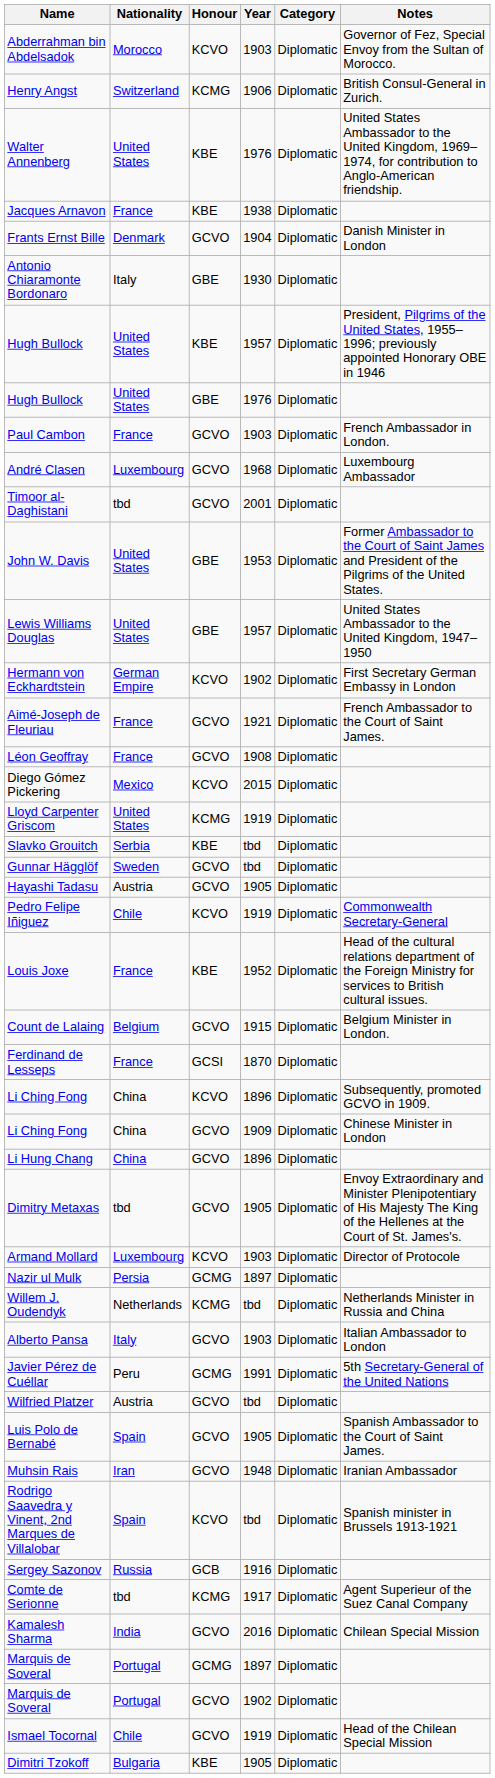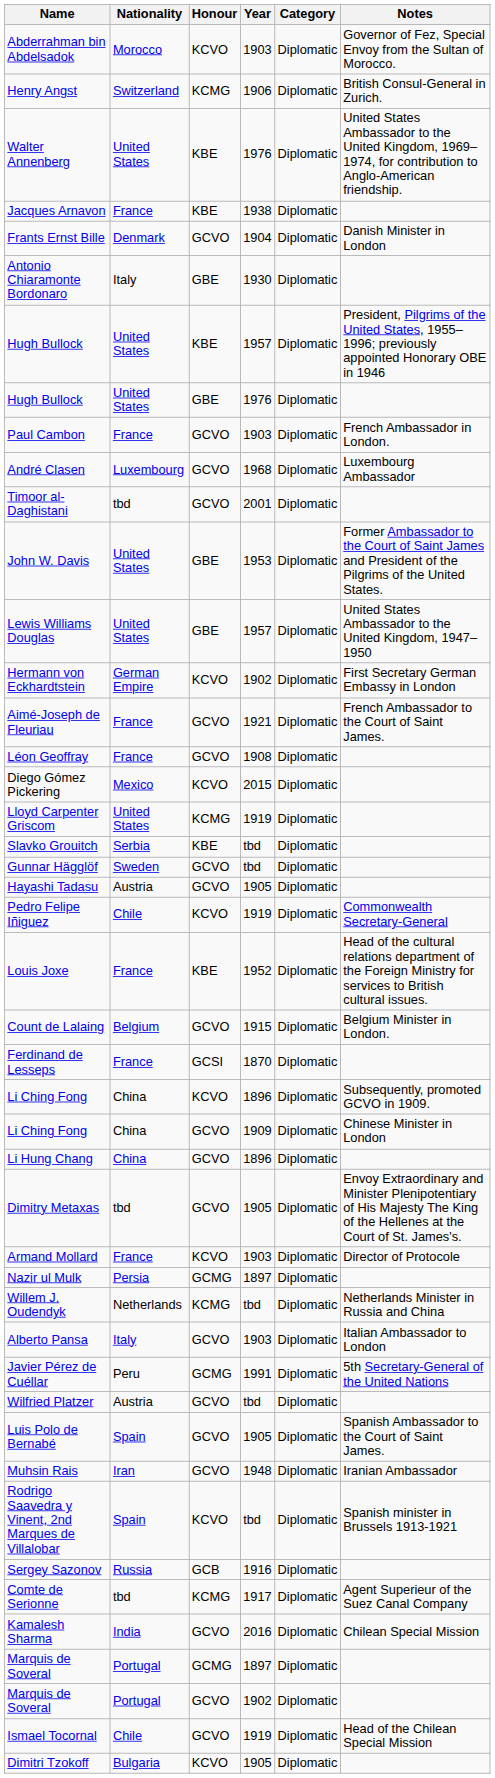 <table class="wikitable sortable">
 <tr>
 <th>Name</th>
 <th>Nationality</th>
 <th>Honour</th>
 <th>Year</th>
 <th>Category</th>
 <th class="unsortable">Notes</th>
 </tr>
 <tr>
 <td><a href='#'>Abderrahman bin Abdelsadok</a></td>
 <td><a href='#'>Morocco</a></td>
 <td>KCVO</td>
 <td>1903</td>
 <td>Diplomatic</td>
 <td> Governor of Fez, Special Envoy from the Sultan of Morocco.</td>
 </tr>
 <tr>
 <td><a href='#'>Henry Angst</a></td>
 <td><a href='#'>Switzerland</a></td>
 <td>KCMG</td>
 <td>1906</td>
 <td>Diplomatic</td>
 <td>British Consul-General in Zurich.</td>
 </tr>
 <tr>
 <td><a href='#'>Walter Annenberg</a></td>
 <td><a href='#'>United States</a></td>
 <td>KBE</td>
 <td>1976</td>
 <td>Diplomatic</td>
 <td>United States Ambassador to the United Kingdom, 1969–1974, for contribution to Anglo-American friendship.</td>
 </tr>
 <tr>
 <td><a href='#'>Jacques Arnavon</a></td>
 <td><a href='#'>France</a></td>
 <td>KBE</td>
 <td>1938</td>
 <td>Diplomatic</td>
 <td></td>
 </tr>
 <tr>
 <td><a href='#'>Frants Ernst Bille</a></td>
 <td><a href='#'>Denmark</a></td>
 <td>GCVO</td>
 <td>1904</td>
 <td>Diplomatic</td>
 <td>Danish Minister in London</td>
 </tr>
 <tr>
 <td><a href='#'>Antonio Chiaramonte Bordonaro</a></td>
 <td>Italy</td>
 <td>GBE</td>
 <td>1930</td>
 <td>Diplomatic</td>
 <td></td>
 </tr>
 <tr>
 <td><a href='#'>Hugh Bullock</a></td>
 <td><a href='#'>United States</a></td>
 <td>KBE</td>
 <td>1957</td>
 <td>Diplomatic</td>
 <td>President, <a href='#'>Pilgrims of the United States</a>, 1955–1996; previously appointed Honorary OBE in 1946</td>
 </tr>
 <tr>
 <td><a href='#'>Hugh Bullock</a></td>
 <td><a href='#'>United States</a></td>
 <td>GBE</td>
 <td>1976</td>
 <td>Diplomatic</td>
 <td></td>
 </tr>
 <tr>
 <td><a href='#'>Paul Cambon</a></td>
 <td><a href='#'>France</a></td>
 <td>GCVO</td>
 <td>1903</td>
 <td>Diplomatic</td>
 <td>French Ambassador in London.</td>
 </tr>
 <tr>
 <td><a href='#'>André Clasen</a></td>
 <td><a href='#'>Luxembourg</a></td>
 <td>GCVO</td>
 <td>1968</td>
 <td>Diplomatic</td>
 <td>Luxembourg Ambassador</td>
 </tr>
 <tr>
 <td><a href='#'>Timoor al-Daghistani</a></td>
 <td>tbd</td>
 <td>GCVO</td>
 <td>2001</td>
 <td>Diplomatic</td>
 <td></td>
 </tr>
 <tr>
 <td><a href='#'>John W. Davis</a></td>
 <td><a href='#'>United States</a></td>
 <td>GBE</td>
 <td>1953</td>
 <td>Diplomatic</td>
 <td>Former <a href='#'>Ambassador to the Court of Saint James</a> and President of the Pilgrims of the United States.</td>
 </tr>
 <tr>
 <td><a href='#'>Lewis Williams Douglas</a></td>
 <td><a href='#'>United States</a></td>
 <td>GBE</td>
 <td>1957</td>
 <td>Diplomatic</td>
 <td>United States Ambassador to the United Kingdom, 1947–1950</td>
 </tr>
 <tr>
 <td><a href='#'>Hermann von Eckhardtstein</a></td>
 <td><a href='#'>German Empire</a></td>
 <td>KCVO</td>
 <td>1902</td>
 <td>Diplomatic</td>
 <td>First Secretary German Embassy in London</td>
 </tr>
 <tr>
 <td><a href='#'>Aimé-Joseph de Fleuriau</a></td>
 <td><a href='#'>France</a></td>
 <td>GCVO</td>
 <td>1921</td>
 <td>Diplomatic</td>
 <td>French Ambassador to the Court of Saint James.</td>
 </tr>
 <tr>
 <td><a href='#'>Léon Geoffray</a></td>
 <td><a href='#'>France</a></td>
 <td>GCVO</td>
 <td>1908</td>
 <td>Diplomatic</td>
 <td></td>
 </tr>
 <tr>
 <td>Diego Gómez Pickering</td>
 <td><a href='#'>Mexico</a></td>
 <td>KCVO</td>
 <td>2015</td>
 <td>Diplomatic</td>
 <td></td>
 </tr>
 <tr>
 <td><a href='#'>Lloyd Carpenter Griscom</a></td>
 <td><a href='#'>United States</a></td>
 <td>KCMG</td>
 <td>1919</td>
 <td>Diplomatic</td>
 <td></td>
 </tr>
 <tr>
 <td><a href='#'>Slavko Grouitch</a></td>
 <td><a href='#'>Serbia</a></td>
 <td>KBE</td>
 <td>tbd</td>
 <td>Diplomatic</td>
 <td></td>
 </tr>
 <tr>
 <td><a href='#'>Gunnar Hägglöf</a></td>
 <td><a href='#'>Sweden</a></td>
 <td>GCVO</td>
 <td>tbd</td>
 <td>Diplomatic</td>
 <td></td>
 </tr>
 <tr>
 <td><a href='#'>Hayashi Tadasu</a></td>
 <td>Austria</td>
 <td>GCVO</td>
 <td>1905</td>
 <td>Diplomatic</td>
 <td></td>
 </tr>
 <tr>
 <td><a href='#'>Pedro Felipe Iñiguez</a></td>
 <td><a href='#'>Chile</a></td>
 <td>KCVO</td>
 <td>1919</td>
 <td>Diplomatic</td>
 <td><a href='#'>Commonwealth Secretary-General</a></td>
 </tr>
 <tr>
 <td><a href='#'>Louis Joxe</a></td>
 <td><a href='#'>France</a></td>
 <td>KBE</td>
 <td>1952</td>
 <td>Diplomatic</td>
 <td>Head of the cultural relations department of the Foreign Ministry for services to British cultural issues.</td>
 </tr>
 <tr>
 <td><a href='#'>Count de Lalaing</a></td>
 <td><a href='#'>Belgium</a></td>
 <td>GCVO</td>
 <td>1915</td>
 <td>Diplomatic</td>
 <td>Belgium Minister in London.</td>
 </tr>
 <tr>
 <td><a href='#'>Ferdinand de Lesseps</a></td>
 <td><a href='#'>France</a></td>
 <td>GCSI</td>
 <td>1870</td>
 <td>Diplomatic</td>
 <td></td>
 </tr>
 <tr>
 <td><a href='#'>Li Ching Fong</a></td>
 <td>China</td>
 <td>KCVO</td>
 <td>1896</td>
 <td>Diplomatic</td>
 <td> Subsequently, promoted GCVO in 1909.</td>
 </tr>
 <tr>
 <td><a href='#'>Li Ching Fong</a></td>
 <td>China</td>
 <td>GCVO</td>
 <td>1909</td>
 <td>Diplomatic</td>
 <td>Chinese Minister in London</td>
 </tr>
 <tr>
 <td><a href='#'>Li Hung Chang</a></td>
 <td><a href='#'>China</a></td>
 <td>GCVO</td>
 <td>1896</td>
 <td>Diplomatic</td>
 <td></td>
 </tr>
 <tr>
 <td><a href='#'>Dimitry Metaxas</a></td>
 <td>tbd</td>
 <td>GCVO</td>
 <td>1905</td>
 <td>Diplomatic</td>
 <td>Envoy Extraordinary and Minister Plenipotentiary of His Majesty The King of the Hellenes at the Court of St. James's.</td>
 </tr>
 <tr>
 <td><a href='#'>Armand Mollard</a></td>
-<td><a href='#'>Luxembourg</a></td>
+<td><a href='#'>France</a></td>
 <td>KCVO</td>
 <td>1903</td>
 <td>Diplomatic</td>
 <td>Director of Protocole</td>
 </tr>
 <tr>
 <td><a href='#'>Nazir ul Mulk</a></td>
 <td><a href='#'>Persia</a></td>
 <td>GCMG</td>
 <td>1897</td>
 <td>Diplomatic</td>
 <td></td>
 </tr>
 <tr>
 <td><a href='#'>Willem J. Oudendyk</a></td>
 <td>Netherlands</td>
 <td>KCMG</td>
 <td>tbd</td>
 <td>Diplomatic</td>
 <td>Netherlands Minister in Russia and China</td>
 </tr>
 <tr>
 <td><a href='#'>Alberto Pansa</a></td>
 <td><a href='#'>Italy</a></td>
 <td>GCVO</td>
 <td>1903</td>
 <td>Diplomatic</td>
 <td>Italian Ambassador to London</td>
 </tr>
 <tr>
 <td><a href='#'>Javier Pérez de Cuéllar</a></td>
 <td>Peru</td>
 <td>GCMG</td>
 <td>1991</td>
 <td>Diplomatic</td>
 <td>5th <a href='#'>Secretary-General of the United Nations</a></td>
 </tr>
 <tr>
 <td><a href='#'>Wilfried Platzer</a></td>
 <td>Austria</td>
 <td>GCVO</td>
 <td>tbd</td>
 <td>Diplomatic</td>
 <td></td>
 </tr>
 <tr>
 <td><a href='#'>Luis Polo de Bernabé</a></td>
 <td><a href='#'>Spain</a></td>
 <td>GCVO</td>
 <td>1905</td>
 <td>Diplomatic</td>
 <td>Spanish Ambassador to the Court of Saint James.</td>
 </tr>
 <tr>
 <td><a href='#'>Muhsin Rais</a></td>
 <td><a href='#'>Iran</a></td>
 <td>GCVO</td>
 <td>1948</td>
 <td>Diplomatic</td>
 <td>Iranian Ambassador</td>
 </tr>
 <tr>
 <td><a href='#'>Rodrigo Saavedra y Vinent, 2nd Marques de Villalobar</a></td>
 <td><a href='#'>Spain</a></td>
 <td>KCVO</td>
 <td>tbd</td>
 <td>Diplomatic</td>
 <td>Spanish minister in Brussels 1913-1921</td>
 </tr>
 <tr>
 <td><a href='#'>Sergey Sazonov</a></td>
 <td><a href='#'>Russia</a></td>
 <td>GCB</td>
 <td>1916</td>
 <td>Diplomatic</td>
 <td></td>
 </tr>
 <tr>
 <td><a href='#'>Comte de Serionne</a></td>
 <td>tbd</td>
 <td>KCMG</td>
 <td>1917</td>
 <td>Diplomatic</td>
 <td>Agent Superieur of the Suez Canal Company</td>
 </tr>
 <tr>
 <td><a href='#'>Kamalesh Sharma</a></td>
 <td><a href='#'>India</a></td>
 <td>GCVO</td>
 <td>2016</td>
 <td>Diplomatic</td>
 <td>Chilean Special Mission</td>
 </tr>
 <tr>
 <td><a href='#'>Marquis de Soveral</a></td>
 <td><a href='#'>Portugal</a></td>
 <td>GCMG</td>
 <td>1897</td>
 <td>Diplomatic</td>
 <td></td>
 </tr>
 <tr>
 <td><a href='#'>Marquis de Soveral</a></td>
 <td><a href='#'>Portugal</a></td>
 <td>GCVO</td>
 <td>1902</td>
 <td>Diplomatic</td>
 <td></td>
 </tr>
 <tr>
 <td><a href='#'>Ismael Tocornal</a></td>
 <td><a href='#'>Chile</a></td>
 <td>GCVO</td>
 <td>1919</td>
 <td>Diplomatic</td>
 <td>Head of the Chilean Special Mission</td>
 </tr>
 <tr>
 <td><a href='#'>Dimitri Tzokoff</a></td>
 <td><a href='#'>Bulgaria</a></td>
-<td>KBE</td>
+<td>KCVO</td>
 <td>1905</td>
 <td>Diplomatic</td>
 <td></td>
 </tr>
 </table>
